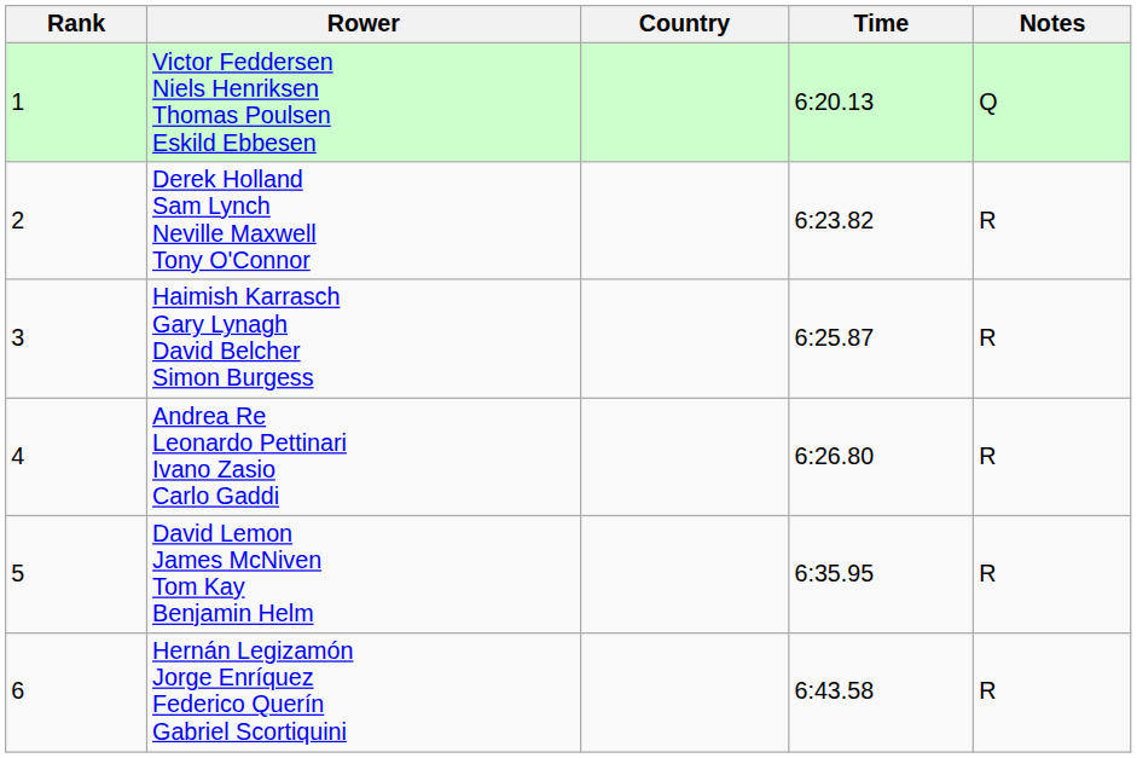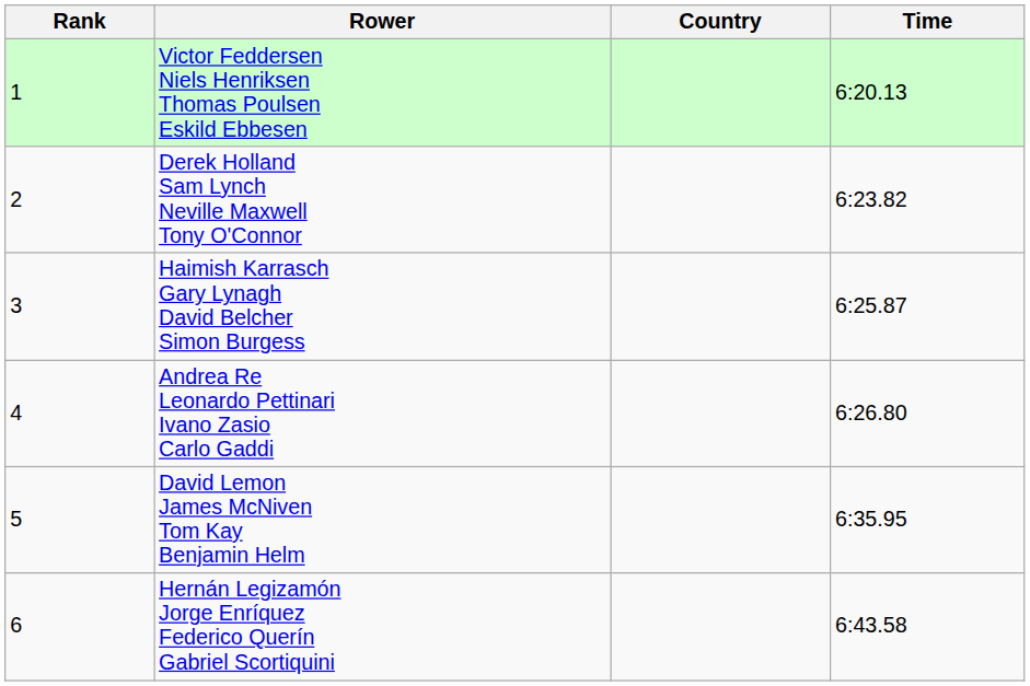 <table class="wikitable sortable" width=60%>
 <tr>
 <th>Rank</th>
 <th>Rower</th>
 <th>Country</th>
 <th>Time</th>
-<th>Notes</th>
 </tr>
 <tr bgcolor=ccffcc>
 <td>1</td>
 <td><a href='#'>Victor Feddersen</a><br><a href='#'>Niels Henriksen</a><br><a href='#'>Thomas Poulsen</a><br><a href='#'>Eskild Ebbesen</a></td>
 <td></td>
 <td>6:20.13</td>
-<td>Q</td>
 </tr>
 <tr>
 <td>2</td>
 <td><a href='#'>Derek Holland</a><br><a href='#'>Sam Lynch</a><br><a href='#'>Neville Maxwell</a><br><a href='#'>Tony O'Connor</a></td>
 <td></td>
 <td>6:23.82</td>
-<td>R</td>
 </tr>
 <tr>
 <td>3</td>
 <td><a href='#'>Haimish Karrasch</a><br><a href='#'>Gary Lynagh</a><br><a href='#'>David Belcher</a><br><a href='#'>Simon Burgess</a></td>
 <td></td>
 <td>6:25.87</td>
-<td>R</td>
 </tr>
 <tr>
 <td>4</td>
 <td><a href='#'>Andrea Re</a><br><a href='#'>Leonardo Pettinari</a><br><a href='#'>Ivano Zasio</a><br><a href='#'>Carlo Gaddi</a></td>
 <td></td>
 <td>6:26.80</td>
-<td>R</td>
 </tr>
 <tr>
 <td>5</td>
 <td><a href='#'>David Lemon</a><br><a href='#'>James McNiven</a><br><a href='#'>Tom Kay</a><br><a href='#'>Benjamin Helm</a></td>
 <td></td>
 <td>6:35.95</td>
-<td>R</td>
 </tr>
 <tr>
 <td>6</td>
 <td><a href='#'>Hernán Legizamón</a><br><a href='#'>Jorge Enríquez</a><br><a href='#'>Federico Querín</a><br><a href='#'>Gabriel Scortiquini</a></td>
 <td></td>
 <td>6:43.58</td>
-<td>R</td>
 </tr>
 </table>
